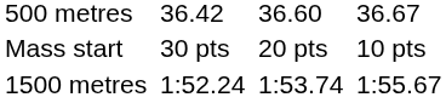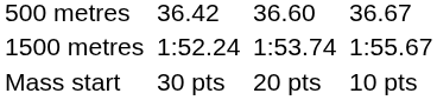 <table>
 <tr>
 <td>500 metres<br></td>
 <td></td>
 <td>36.42</td>
 <td></td>
 <td>36.60</td>
 <td></td>
 <td>36.67</td>
 </tr>
 <tr>
+<td>1500 metres<br></td>
+<td></td>
+<td>1:52.24</td>
+<td></td>
+<td>1:53.74</td>
+<td></td>
+<td>1:55.67</td>
+</tr>
+<tr>
 <td>Mass start<br></td>
 <td></td>
 <td>30 pts</td>
 <td></td>
 <td>20 pts</td>
 <td></td>
 <td>10 pts</td>
 </tr>
-<tr>
-<td>1500 metres<br></td>
-<td></td>
-<td>1:52.24</td>
-<td></td>
-<td>1:53.74</td>
-<td></td>
-<td>1:55.67</td>
-</tr>
 </table>
